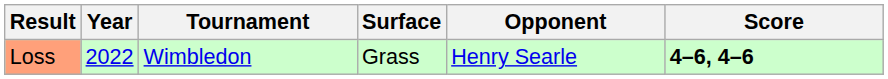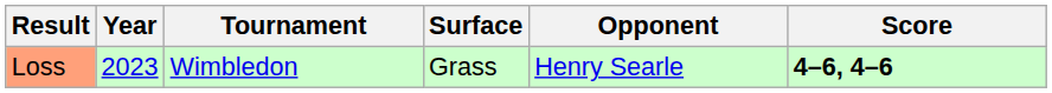 <table class="wikitable" style=font-size:97%>
 <tr>
 <th>Result</th>
 <th>Year</th>
 <th width=150>Tournament</th>
 <th>Surface</th>
 <th width=150>Opponent</th>
 <th width=150>Score</th>
 </tr>
 <tr style="background:#ccffcc;">
 <td style="background:#FFA07A;">Loss</td>
-<td><a href='#'>2022</a></td>
+<td><a href='#'>2023</a></td>
 <td><a href='#'>Wimbledon</a></td>
 <td>Grass</td>
 <td> <a href='#'>Henry Searle</a></td>
 <td><strong>4–6, 4–6</strong></td>
 </tr>
 </table>
